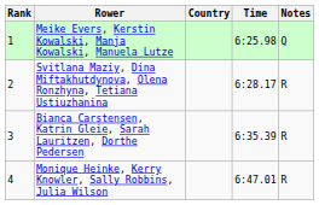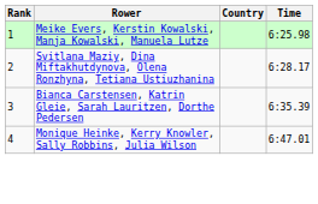 <table class="wikitable sortable" width=65%>
 <tr>
 <th>Rank</th>
 <th>Rower</th>
 <th>Country</th>
 <th>Time</th>
-<th>Notes</th>
 </tr>
 <tr bgcolor=ccffcc>
 <td>1</td>
 <td><a href='#'>Meike Evers</a>, <a href='#'>Kerstin Kowalski</a>, <a href='#'>Manja Kowalski</a>, <a href='#'>Manuela Lutze</a></td>
 <td></td>
 <td>6:25.98</td>
-<td>Q</td>
 </tr>
 <tr>
 <td>2</td>
 <td><a href='#'>Svitlana Maziy</a>, <a href='#'>Dina Miftakhutdynova</a>, <a href='#'>Olena Ronzhyna</a>, <a href='#'>Tetiana Ustiuzhanina</a></td>
 <td></td>
 <td>6:28.17</td>
-<td>R</td>
 </tr>
 <tr>
 <td>3</td>
 <td><a href='#'>Bianca Carstensen</a>, <a href='#'>Katrin Gleie</a>, <a href='#'>Sarah Lauritzen</a>, <a href='#'>Dorthe Pedersen</a></td>
 <td></td>
 <td>6:35.39</td>
-<td>R</td>
 </tr>
 <tr>
 <td>4</td>
 <td><a href='#'>Monique Heinke</a>, <a href='#'>Kerry Knowler</a>, <a href='#'>Sally Robbins</a>, <a href='#'>Julia Wilson</a></td>
 <td></td>
 <td>6:47.01</td>
-<td>R</td>
 </tr>
 </table>
